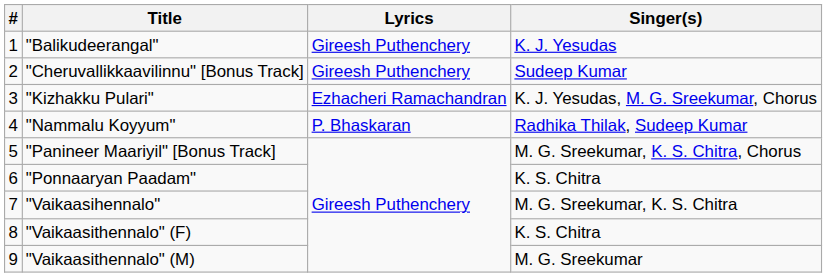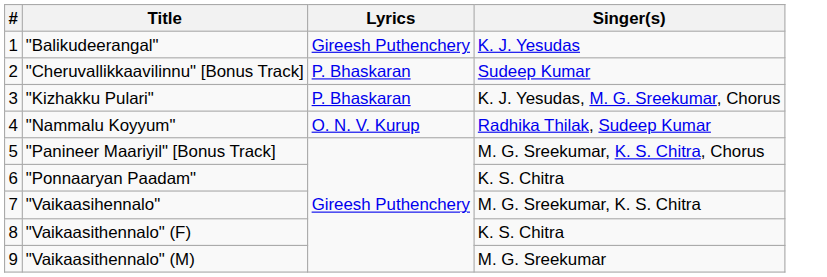 <table class="wikitable" style="font-size:95%;">
 <tr>
 <th>#</th>
 <th>Title</th>
 <th>Lyrics</th>
 <th>Singer(s)</th>
 </tr>
 <tr>
 <td>1</td>
 <td>"Balikudeerangal"</td>
 <td><a href='#'>Gireesh Puthenchery</a></td>
 <td><a href='#'>K. J. Yesudas</a></td>
 </tr>
 <tr>
 <td>2</td>
 <td>"Cheruvallikkaavilinnu" [Bonus Track]</td>
-<td><a href='#'>Gireesh Puthenchery</a></td>
+<td><a href='#'>P. Bhaskaran</a></td>
 <td><a href='#'>Sudeep Kumar</a></td>
 </tr>
 <tr>
 <td>3</td>
 <td>"Kizhakku Pulari"</td>
-<td><a href='#'>Ezhacheri Ramachandran</a></td>
+<td><a href='#'>P. Bhaskaran</a></td>
 <td>K. J. Yesudas, <a href='#'>M. G. Sreekumar</a>, Chorus</td>
 </tr>
 <tr>
 <td>4</td>
 <td>"Nammalu Koyyum"</td>
-<td><a href='#'>P. Bhaskaran</a></td>
+<td><a href='#'>O. N. V. Kurup</a></td>
 <td><a href='#'>Radhika Thilak</a>, <a href='#'>Sudeep Kumar</a></td>
 </tr>
 <tr>
 <td>5</td>
 <td>"Panineer Maariyil" [Bonus Track]</td>
 <td rowspan="5"><a href='#'>Gireesh Puthenchery</a></td>
 <td>M. G. Sreekumar, <a href='#'>K. S. Chitra</a>, Chorus</td>
 </tr>
 <tr>
 <td>6</td>
 <td>"Ponnaaryan Paadam"</td>
 <td>K. S. Chitra</td>
 </tr>
 <tr>
 <td>7</td>
 <td>"Vaikaasihennalo"</td>
 <td>M. G. Sreekumar, K. S. Chitra</td>
 </tr>
 <tr>
 <td>8</td>
 <td>"Vaikaasithennalo" (F)</td>
 <td>K. S. Chitra</td>
 </tr>
 <tr>
 <td>9</td>
 <td>"Vaikaasithennalo" (M)</td>
 <td>M. G. Sreekumar</td>
 </tr>
 </table>
